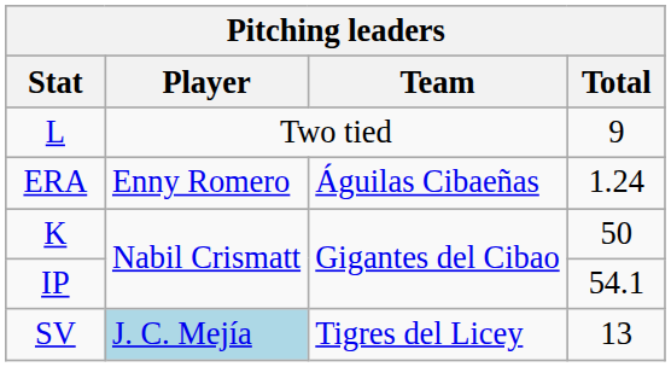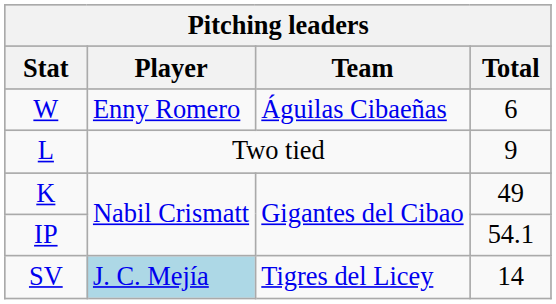 <table class="wikitable" style="text-align:center;">
 <tr>
 <th colspan="4">Pitching leaders</th>
 </tr>
 <tr>
 <th style="width:15%;">Stat</th>
 <th>Player</th>
 <th>Team</th>
 <th style="width:15%;">Total</th>
 </tr>
 <tr>
+<td><a href='#'>W</a></td>
+<td align=left> <a href='#'>Enny Romero</a></td>
+<td align=left><a href='#'>Águilas Cibaeñas</a></td>
+<td>6</td>
+</tr>
+<tr>
 <td><a href='#'>L</a></td>
 <td align=center colspan=2>Two tied</td>
 <td>9</td>
 </tr>
 <tr>
-<td><a href='#'>ERA</a></td>
-<td align=left> <a href='#'>Enny Romero</a></td>
-<td align=left><a href='#'>Águilas Cibaeñas</a></td>
-<td>1.24</td>
-</tr>
-<tr>
 <td><a href='#'>K</a></td>
 <td rowspan=2 align=left> <a href='#'>Nabil Crismatt</a></td>
 <td rowspan=2 align=left><a href='#'>Gigantes del Cibao</a></td>
-<td>50</td>
+<td>49</td>
 </tr>
 <tr>
 <td><a href='#'>IP</a></td>
 <td>54.1</td>
 </tr>
 <tr>
 <td><a href='#'>SV</a></td>
 <td align=left style="background: lightblue;"> <a href='#'>J. C. Mejía</a></td>
 <td align=left><a href='#'>Tigres del Licey</a></td>
-<td>13</td>
+<td>14</td>
 </tr>
 </table>
